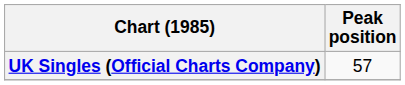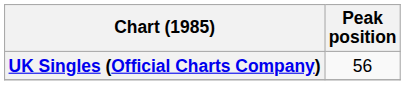 <table class="wikitable sortable plainrowheaders" style="text-align:center">
 <tr>
 <th scope="col">Chart (1985)</th>
 <th scope="col">Peak<br>position</th>
 </tr>
 <tr>
 <th scope="row"><a href='#'>UK Singles</a> (<a href='#'>Official Charts Company</a>)</th>
-<td>57</td>
+<td>56</td>
 </tr>
 <tr>
 </tr>
 </table>
